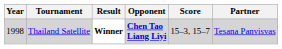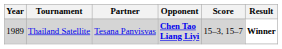 <table class="sortable wikitable" style="font-size: 90%;">
 <tr>
 <th>Year</th>
 <th>Tournament</th>
-<th>Result</th>
+<th>Partner</th>
 <th>Opponent</th>
 <th>Score</th>
-<th>Partner</th>
+<th>Result</th>
 </tr>
 <tr style="background:#D5D5D5">
-<td align="center">1998</td>
+<td align="center">1989</td>
 <td align="left"><a href='#'>Thailand Satellite</a></td>
-<td style="text-align:left; background:white"> <strong>Winner</strong></td>
+<td align="left"> <a href='#'>Tesana Panvisvas</a></td>
 <td align="left"><strong> <a href='#'>Chen Tao</a> <br>  <a href='#'>Liang Liyi</a></strong></td>
 <td align="left">15–3, 15–7</td>
-<td align="left"> <a href='#'>Tesana Panvisvas</a></td>
+<td style="text-align:left; background:white"> <strong>Winner</strong></td>
 </tr>
 </table>
